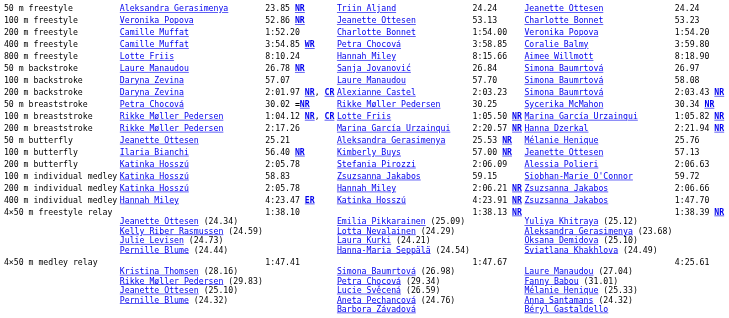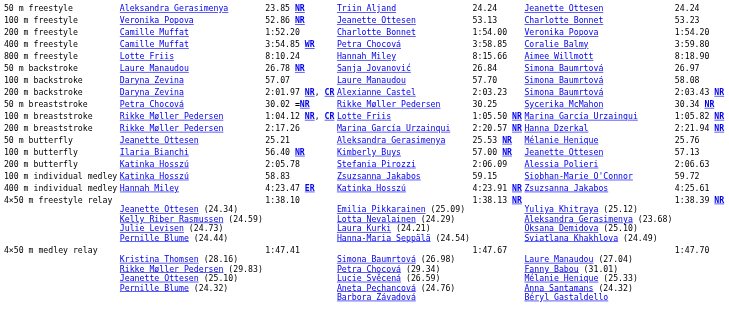 <table>
 <tr valign="top">
 <td>50 m freestyle</td>
 <td><a href='#'>Aleksandra Gerasimenya</a><br><small></small></td>
 <td>23.85 <strong><a href='#'>NR</a></strong></td>
 <td><a href='#'>Triin Aljand</a><br><small></small></td>
 <td>24.24</td>
 <td><a href='#'>Jeanette Ottesen</a><br><small></small></td>
 <td>24.24</td>
 </tr>
 <tr valign="top">
 <td>100 m freestyle</td>
 <td><a href='#'>Veronika Popova</a><br><small></small></td>
 <td>52.86 <strong><a href='#'>NR</a></strong></td>
 <td><a href='#'>Jeanette Ottesen</a><br><small></small></td>
 <td>53.13</td>
 <td><a href='#'>Charlotte Bonnet</a><br><small></small></td>
 <td>53.23</td>
 </tr>
 <tr valign="top">
 <td>200 m freestyle</td>
 <td><a href='#'>Camille Muffat</a><br><small></small></td>
 <td>1:52.20</td>
 <td><a href='#'>Charlotte Bonnet</a><br><small></small></td>
 <td>1:54.00</td>
 <td><a href='#'>Veronika Popova</a><br><small></small></td>
 <td>1:54.20</td>
 </tr>
 <tr valign="top">
 <td>400 m freestyle</td>
 <td><a href='#'>Camille Muffat</a><br><small></small></td>
 <td>3:54.85 <strong><a href='#'>WR</a></strong></td>
 <td><a href='#'>Petra Chocová</a><br><small></small></td>
 <td>3:58.85</td>
 <td><a href='#'>Coralie Balmy</a><br><small></small></td>
 <td>3:59.80</td>
 </tr>
 <tr valign="top">
 <td>800 m freestyle</td>
 <td><a href='#'>Lotte Friis</a><br><small></small></td>
 <td>8:10.24</td>
 <td><a href='#'>Hannah Miley</a><br><small></small></td>
 <td>8:15.66</td>
 <td><a href='#'>Aimee Willmott</a><br><small></small></td>
 <td>8:18.90</td>
 </tr>
 <tr valign="top">
 <td>50 m backstroke</td>
 <td><a href='#'>Laure Manaudou</a><br><small></small></td>
 <td>26.78 <strong><a href='#'>NR</a></strong></td>
 <td><a href='#'>Sanja Jovanović</a><br><small></small></td>
 <td>26.84</td>
 <td><a href='#'>Simona Baumrtová</a><br><small></small></td>
 <td>26.97</td>
 </tr>
 <tr valign="top">
 <td>100 m backstroke</td>
 <td><a href='#'>Daryna Zevina</a><br><small></small></td>
 <td>57.07</td>
 <td><a href='#'>Laure Manaudou</a><br><small></small></td>
 <td>57.70</td>
 <td><a href='#'>Simona Baumrtová</a><br><small></small></td>
 <td>58.08</td>
 </tr>
 <tr valign="top">
 <td>200 m backstroke</td>
 <td><a href='#'>Daryna Zevina</a><br><small></small></td>
 <td>2:01.97 <strong><a href='#'>NR</a></strong>, <strong><a href='#'>CR</a></strong></td>
 <td><a href='#'>Alexianne Castel</a><br><small></small></td>
 <td>2:03.23</td>
 <td><a href='#'>Simona Baumrtová</a><br><small></small></td>
 <td>2:03.43 <strong><a href='#'>NR</a></strong></td>
 </tr>
 <tr valign="top">
 <td>50 m breaststroke</td>
 <td><a href='#'>Petra Chocová</a><br><small></small></td>
 <td>30.02 <strong>=<a href='#'>NR</a></strong></td>
 <td><a href='#'>Rikke Møller Pedersen</a><br><small></small></td>
 <td>30.25</td>
 <td><a href='#'>Sycerika McMahon</a><br><small></small></td>
 <td>30.34 <strong><a href='#'>NR</a></strong></td>
 </tr>
 <tr valign="top">
 <td>100 m breaststroke</td>
 <td><a href='#'>Rikke Møller Pedersen</a><br><small></small></td>
 <td>1:04.12 <strong><a href='#'>NR</a></strong>, <strong><a href='#'>CR</a></strong></td>
 <td><a href='#'>Lotte Friis</a><br><small></small></td>
 <td>1:05.50 <strong><a href='#'>NR</a></strong></td>
 <td><a href='#'>Marina García Urzainqui</a><br><small></small></td>
 <td>1:05.82 <strong><a href='#'>NR</a></strong></td>
 </tr>
 <tr valign="top">
 <td>200 m breaststroke</td>
 <td><a href='#'>Rikke Møller Pedersen</a><br><small></small></td>
 <td>2:17.26</td>
 <td><a href='#'>Marina García Urzainqui</a><br><small></small></td>
 <td>2:20.57 <strong><a href='#'>NR</a></strong></td>
 <td><a href='#'>Hanna Dzerkal</a><br><small></small></td>
 <td>2:21.94 <strong><a href='#'>NR</a></strong></td>
 </tr>
 <tr valign="top">
 <td>50 m butterfly</td>
 <td><a href='#'>Jeanette Ottesen</a><br><small></small></td>
 <td>25.21</td>
 <td><a href='#'>Aleksandra Gerasimenya</a><br><small></small></td>
 <td>25.53 <strong><a href='#'>NR</a></strong></td>
 <td><a href='#'>Mélanie Henique</a><br><small></small></td>
 <td>25.76</td>
 </tr>
 <tr valign="top">
 <td>100 m butterfly</td>
 <td><a href='#'>Ilaria Bianchi</a><br><small></small></td>
 <td>56.40 <strong><a href='#'>NR</a></strong></td>
 <td><a href='#'>Kimberly Buys</a><br><small></small></td>
 <td>57.00 <strong><a href='#'>NR</a></strong></td>
 <td><a href='#'>Jeanette Ottesen</a><br><small></small></td>
 <td>57.13</td>
 </tr>
 <tr valign="top">
 <td>200 m butterfly</td>
 <td><a href='#'>Katinka Hosszú</a><br><small></small></td>
 <td>2:05.78</td>
 <td><a href='#'>Stefania Pirozzi</a><br><small></small></td>
 <td>2:06.09</td>
 <td><a href='#'>Alessia Polieri</a><br><small></small></td>
 <td>2:06.63</td>
 </tr>
 <tr valign="top">
 <td>100 m individual medley</td>
 <td><a href='#'>Katinka Hosszú</a><br><small></small></td>
 <td>58.83</td>
 <td><a href='#'>Zsuzsanna Jakabos</a><br><small></small></td>
 <td>59.15</td>
 <td><a href='#'>Siobhan-Marie O'Connor</a><br><small></small></td>
 <td>59.72</td>
 </tr>
 <tr valign="top">
-<td>200 m individual medley</td>
-<td><a href='#'>Katinka Hosszú</a><br><small></small></td>
-<td>2:05.78</td>
-<td><a href='#'>Hannah Miley</a><br><small></small></td>
-<td>2:06.21 <strong><a href='#'>NR</a></strong></td>
-<td><a href='#'>Zsuzsanna Jakabos</a><br><small></small></td>
-<td>2:06.66</td>
-</tr>
-<tr valign="top">
 <td>400 m individual medley</td>
 <td><a href='#'>Hannah Miley</a><br><small></small></td>
 <td>4:23.47 <strong><a href='#'>ER</a></strong></td>
 <td><a href='#'>Katinka Hosszú</a><br><small></small></td>
 <td>4:23.91 <strong><a href='#'>NR</a></strong></td>
 <td><a href='#'>Zsuzsanna Jakabos</a><br><small></small></td>
-<td>1:47.70</td>
+<td>4:25.61</td>
 </tr>
 <tr valign="top">
 <td>4×50 m freestyle relay</td>
 <td valign=top><br><a href='#'>Jeanette Ottesen</a> (24.34)<br><a href='#'>Kelly Riber Rasmussen</a> (24.59)<br><a href='#'>Julie Levisen</a> (24.73)<br><a href='#'>Pernille Blume</a> (24.44)</td>
 <td>1:38.10</td>
 <td valign=top><br><a href='#'>Emilia Pikkarainen</a> (25.09)<br><a href='#'>Lotta Nevalainen</a> (24.29)<br><a href='#'>Laura Kurki</a> (24.21)<br><a href='#'>Hanna-Maria Seppälä</a> (24.54)</td>
 <td>1:38.13 <strong><a href='#'>NR</a></strong></td>
 <td valign=top><br><a href='#'>Yuliya Khitraya</a> (25.12)<br><a href='#'>Aleksandra Gerasimenya</a> (23.68)<br><a href='#'>Oksana Demidova</a> (25.10)<br><a href='#'>Sviatlana Khakhlova</a> (24.49)</td>
 <td>1:38.39 <strong><a href='#'>NR</a></strong></td>
 </tr>
 <tr valign="top">
 <td>4×50 m medley relay</td>
 <td valign=top><br><a href='#'>Kristina Thomsen</a> (28.16)<br><a href='#'>Rikke Møller Pedersen</a> (29.83)<br><a href='#'>Jeanette Ottesen</a> (25.10)<br><a href='#'>Pernille Blume</a> (24.32)</td>
 <td>1:47.41</td>
 <td valign=top><br><a href='#'>Simona Baumrtová</a> (26.98)<br><a href='#'>Petra Chocová</a> (29.34)<br><a href='#'>Lucie Svěcená</a> (26.59)<br><a href='#'>Aneta Pechancová</a> (24.76)<br><a href='#'>Barbora Závadová</a></td>
 <td>1:47.67</td>
 <td valign=top><br><a href='#'>Laure Manaudou</a> (27.04)<br><a href='#'>Fanny Babou</a> (31.01)<br><a href='#'>Mélanie Henique</a> (25.33)<br><a href='#'>Anna Santamans</a> (24.32)<br><a href='#'>Béryl Gastaldello</a></td>
-<td>4:25.61</td>
+<td>1:47.70</td>
 </tr>
 </table>
